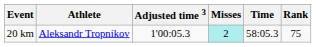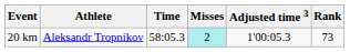 <table class="wikitable" style="font-size:90%">
 <tr>
 <th>Event</th>
 <th>Athlete</th>
+<th>Time</th>
+<th>Misses</th>
 <th>Adjusted time <sup>3</sup></th>
-<th>Misses</th>
-<th>Time</th>
 <th>Rank</th>
 </tr>
 <tr>
 <td>20 km</td>
 <td><a href='#'>Aleksandr Tropnikov</a></td>
+<td align="center">58:05.3</td>
+<td align="center" style="background: paleturquoise;">2</td>
 <td align="center">1'00:05.3</td>
-<td align="center" style="background: paleturquoise;">2</td>
-<td align="center">58:05.3</td>
-<td align="center">75</td>
+<td align="center">73</td>
 </tr>
 </table>
